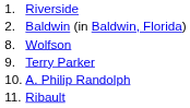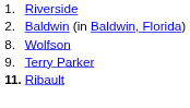 <table>
 <tr>
 <td>1.</td>
 <td><a href='#'>Riverside</a></td>
 </tr>
 <tr>
 <td>2.</td>
 <td><a href='#'>Baldwin</a> (in <a href='#'>Baldwin, Florida</a>)</td>
 </tr>
 <tr>
 <td>8.</td>
 <td><a href='#'>Wolfson</a></td>
 </tr>
 <tr>
 <td>9.</td>
 <td><a href='#'>Terry Parker</a></td>
 </tr>
 <tr>
-<td>10.</td>
-<td><a href='#'>A. Philip Randolph</a></td>
-</tr>
-<tr>
-<td>11.</td>
+<td><strong>11.</strong></td>
 <td><a href='#'>Ribault</a></td>
 </tr>
 </table>
